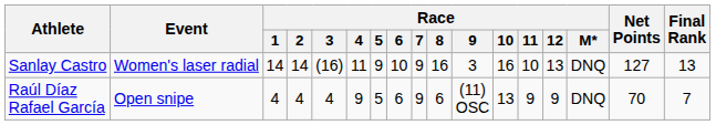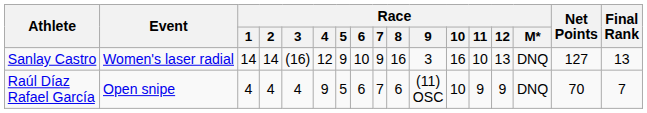 <table class="wikitable" style="font-size:90%">
 <tr>
 <th rowspan=2>Athlete</th>
 <th rowspan=2>Event</th>
 <th colspan=13>Race</th>
 <th rowspan=2>Net<br>Points</th>
 <th rowspan=2>Final<br>Rank</th>
 </tr>
 <tr style="font-size:95%">
 <th>1</th>
 <th>2</th>
 <th>3</th>
 <th>4</th>
 <th>5</th>
 <th>6</th>
 <th>7</th>
 <th>8</th>
 <th>9</th>
 <th>10</th>
 <th>11</th>
 <th>12</th>
 <th>M*</th>
 </tr>
 <tr align=center>
 <td align=left><a href='#'>Sanlay Castro</a></td>
 <td align=left><a href='#'>Women's laser radial</a></td>
 <td>14</td>
 <td>14</td>
 <td>(16)</td>
-<td>11</td>
+<td>12</td>
 <td>9</td>
 <td>10</td>
 <td>9</td>
 <td>16</td>
 <td>3</td>
 <td>16</td>
 <td>10</td>
 <td>13</td>
 <td>DNQ</td>
 <td>127</td>
 <td>13</td>
 </tr>
 <tr align=center>
 <td align=left><a href='#'>Raúl Díaz</a><br><a href='#'>Rafael García</a></td>
 <td align=left><a href='#'>Open snipe</a></td>
 <td>4</td>
 <td>4</td>
 <td>4</td>
 <td>9</td>
 <td>5</td>
 <td>6</td>
-<td>9</td>
+<td>7</td>
 <td>6</td>
 <td>(11)<br>OSC</td>
-<td>13</td>
+<td>10</td>
 <td>9</td>
 <td>9</td>
 <td>DNQ</td>
 <td>70</td>
 <td>7</td>
 </tr>
 </table>
